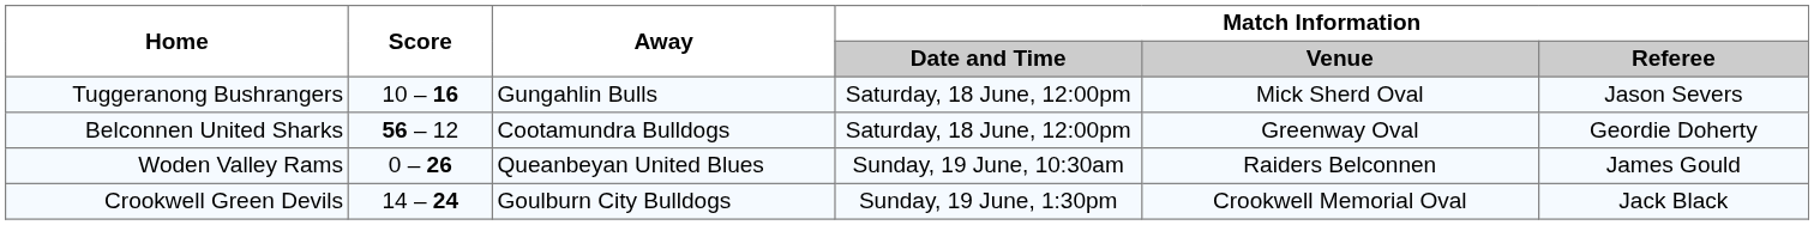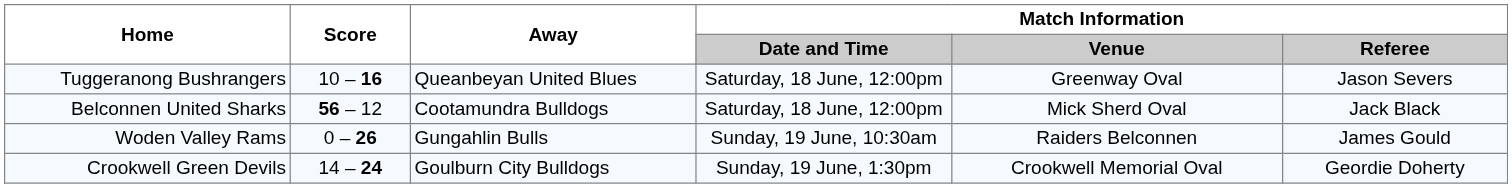 <table border="1" cellpadding="3" cellspacing="0" width="100%" style="border-collapse:collapse;  text-align:center;">
 <tr>
 <th rowspan="2" width="19%">Home</th>
 <th rowspan="2" width="8%">Score</th>
 <th rowspan="2" width="19%">Away</th>
 <th colspan="3">Match Information</th>
 </tr>
 <tr style="background:#CCCCCC">
 <th width="17%">Date and Time</th>
 <th width="22%">Venue</th>
 <th width="50%">Referee</th>
 </tr>
 <tr style="text-align:center; background:#f5faff;">
 <td align="right">Tuggeranong Bushrangers </td>
 <td>10 – <strong>16</strong></td>
-<td align="left"> Gungahlin Bulls</td>
+<td align="left"> Queanbeyan United Blues</td>
 <td>Saturday, 18 June, 12:00pm</td>
-<td>Mick Sherd Oval</td>
+<td>Greenway Oval</td>
 <td>Jason Severs</td>
 </tr>
 <tr style="text-align:center; background:#f5faff;">
 <td align="right">Belconnen United Sharks </td>
 <td><strong>56</strong> – 12</td>
 <td align="left"> Cootamundra Bulldogs</td>
 <td>Saturday, 18 June, 12:00pm</td>
-<td>Greenway Oval</td>
-<td>Geordie Doherty</td>
+<td>Mick Sherd Oval</td>
+<td>Jack Black</td>
 </tr>
 <tr style="text-align:center; background:#f5faff;">
 <td align="right">Woden Valley Rams </td>
 <td>0 – <strong>26</strong></td>
-<td align="left"> Queanbeyan United Blues</td>
+<td align="left"> Gungahlin Bulls</td>
 <td>Sunday, 19 June, 10:30am</td>
 <td>Raiders Belconnen</td>
 <td>James Gould</td>
 </tr>
 <tr style="text-align:center; background:#f5faff;">
 <td align="right">Crookwell Green Devils </td>
 <td>14 – <strong>24</strong></td>
 <td align="left"> Goulburn City Bulldogs</td>
 <td>Sunday, 19 June, 1:30pm</td>
 <td>Crookwell Memorial Oval</td>
-<td>Jack Black</td>
+<td>Geordie Doherty</td>
 </tr>
 </table>
